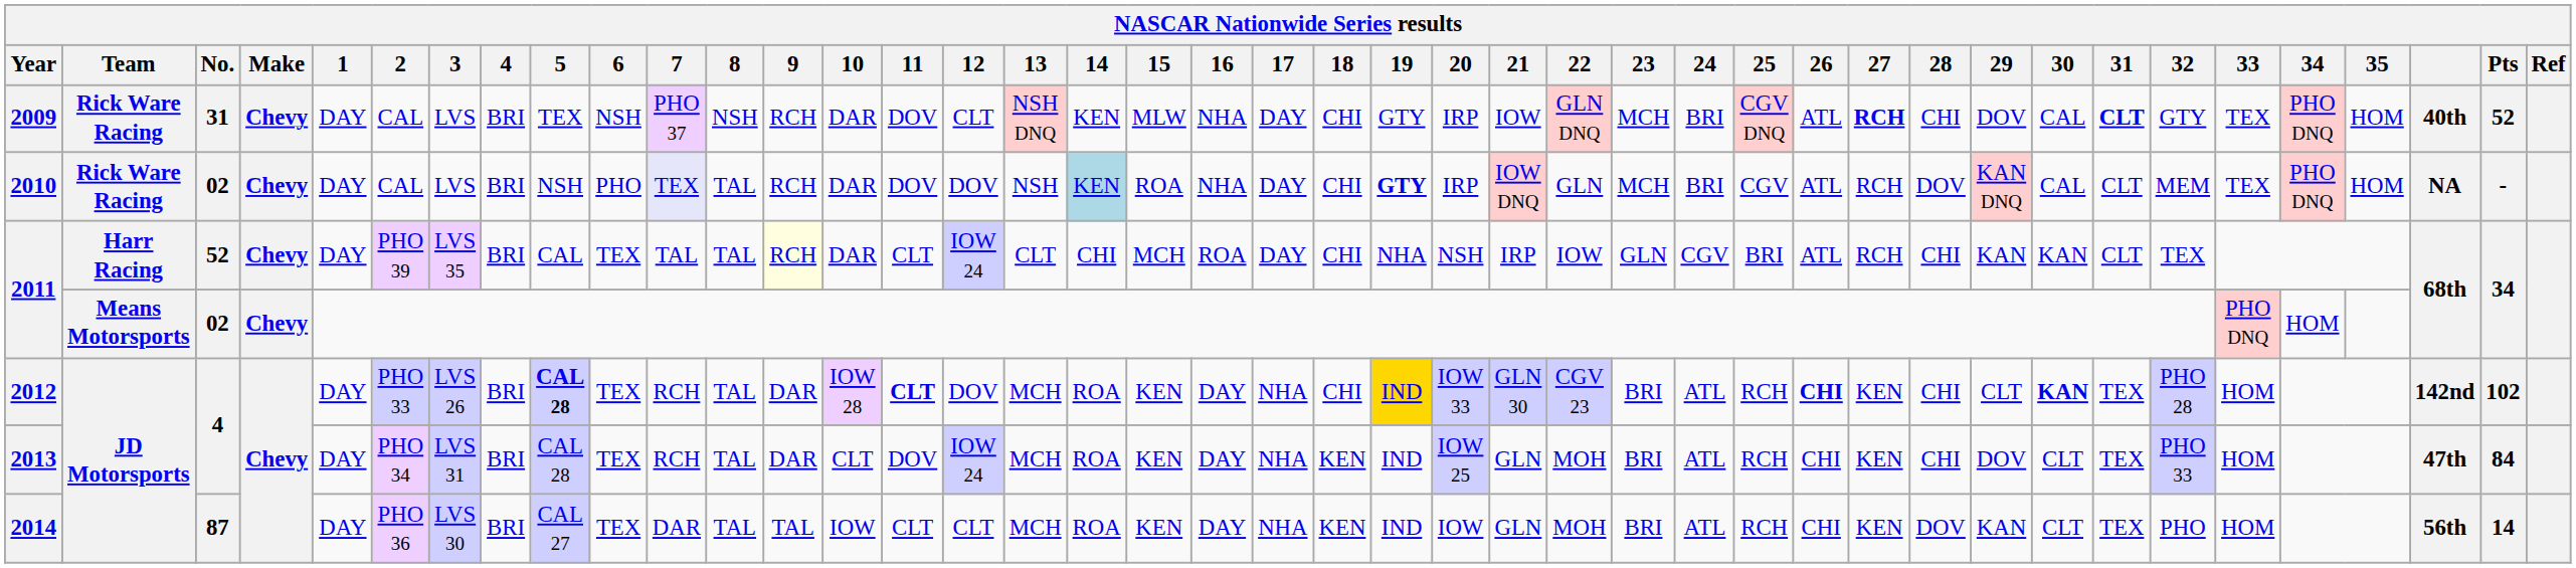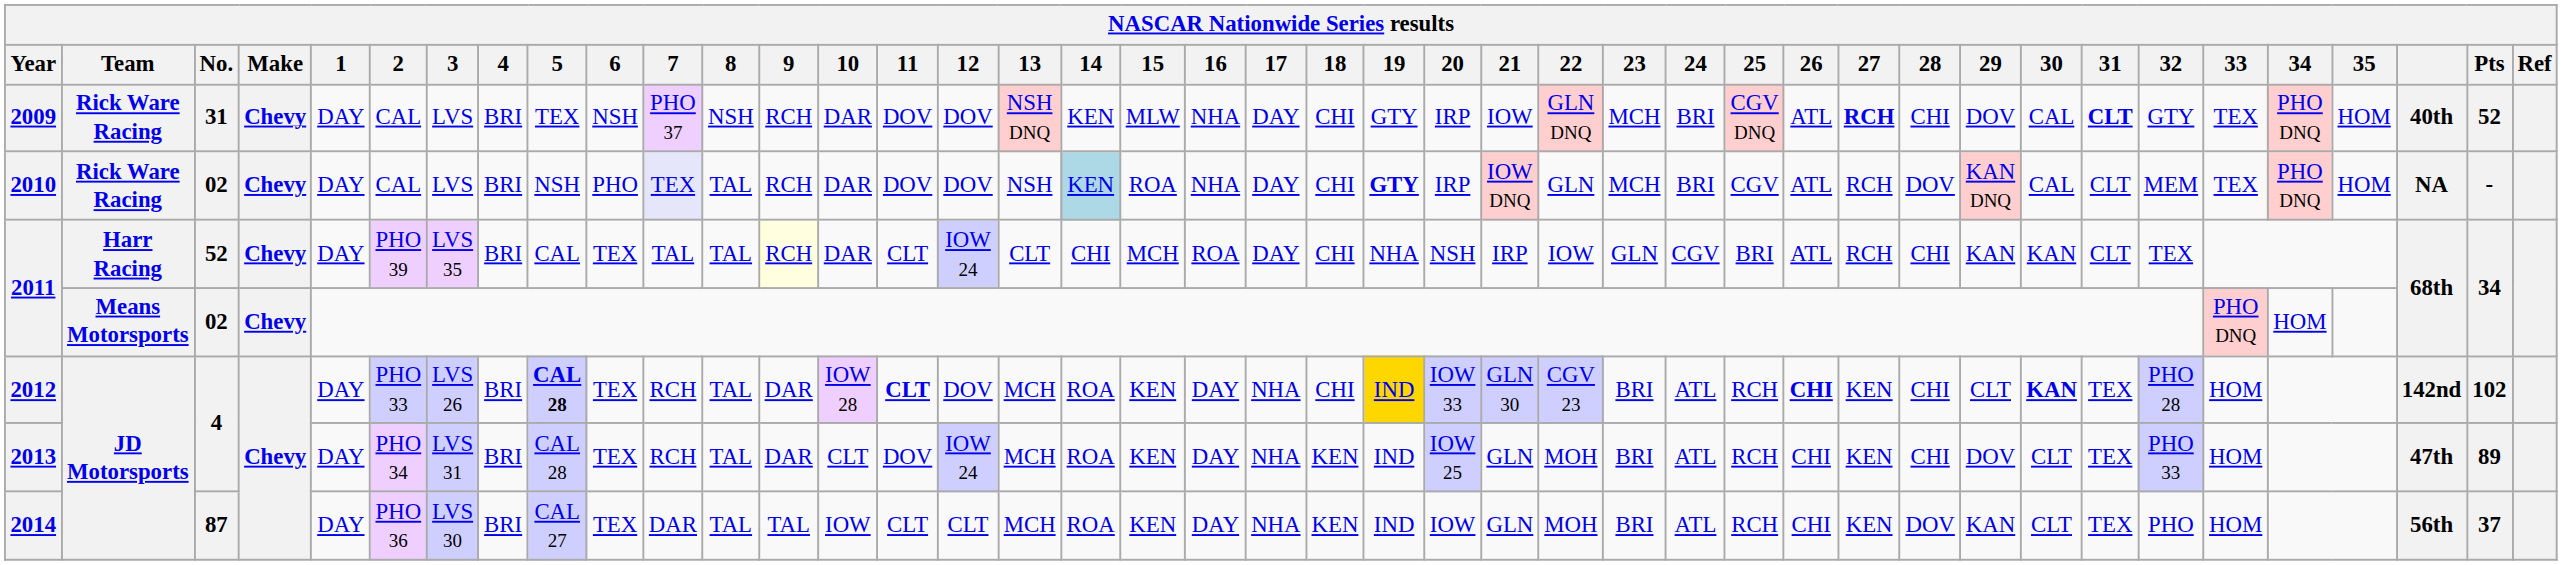 <table class="wikitable" style="text-align:center; font-size:75%">
 <tr>
 <th colspan=42><a href='#'>NASCAR Nationwide Series</a> results</th>
 </tr>
 <tr>
 <th>Year</th>
 <th>Team</th>
 <th>No.</th>
 <th>Make</th>
 <th>1</th>
 <th>2</th>
 <th>3</th>
 <th>4</th>
 <th>5</th>
 <th>6</th>
 <th>7</th>
 <th>8</th>
 <th>9</th>
 <th>10</th>
 <th>11</th>
 <th>12</th>
 <th>13</th>
 <th>14</th>
 <th>15</th>
 <th>16</th>
 <th>17</th>
 <th>18</th>
 <th>19</th>
 <th>20</th>
 <th>21</th>
 <th>22</th>
 <th>23</th>
 <th>24</th>
 <th>25</th>
 <th>26</th>
 <th>27</th>
 <th>28</th>
 <th>29</th>
 <th>30</th>
 <th>31</th>
 <th>32</th>
 <th>33</th>
 <th>34</th>
 <th>35</th>
 <th></th>
 <th>Pts</th>
 <th>Ref</th>
 </tr>
 <tr>
 <th><a href='#'>2009</a></th>
 <th><a href='#'>Rick Ware Racing</a></th>
 <th>31</th>
 <th><a href='#'>Chevy</a></th>
 <td><a href='#'>DAY</a></td>
 <td><a href='#'>CAL</a></td>
 <td><a href='#'>LVS</a></td>
 <td><a href='#'>BRI</a></td>
 <td><a href='#'>TEX</a></td>
 <td><a href='#'>NSH</a></td>
 <td style="background:#EFCFFF;"><a href='#'>PHO</a><br><small>37</small></td>
 <td><a href='#'>NSH</a></td>
 <td><a href='#'>RCH</a></td>
 <td><a href='#'>DAR</a></td>
 <td><a href='#'>DOV</a></td>
-<td><a href='#'>CLT</a></td>
+<td><a href='#'>DOV</a></td>
 <td style="background:#FFCFCF;"><a href='#'>NSH</a><br><small>DNQ</small></td>
 <td><a href='#'>KEN</a></td>
 <td><a href='#'>MLW</a></td>
 <td><a href='#'>NHA</a></td>
 <td><a href='#'>DAY</a></td>
 <td><a href='#'>CHI</a></td>
 <td><a href='#'>GTY</a></td>
 <td><a href='#'>IRP</a></td>
 <td><a href='#'>IOW</a></td>
 <td style="background:#FFCFCF;"><a href='#'>GLN</a><br><small>DNQ</small></td>
 <td><a href='#'>MCH</a></td>
 <td><a href='#'>BRI</a></td>
 <td style="background:#FFCFCF;"><a href='#'>CGV</a><br><small>DNQ</small></td>
 <td><a href='#'>ATL</a></td>
 <td><strong><a href='#'>RCH</a></strong></td>
 <td><a href='#'>CHI</a></td>
 <td><a href='#'>DOV</a></td>
 <td><a href='#'>CAL</a></td>
 <td><strong><a href='#'>CLT</a></strong></td>
 <td><a href='#'>GTY</a></td>
 <td><a href='#'>TEX</a></td>
 <td style="background:#FFCFCF;"><a href='#'>PHO</a><br><small>DNQ</small></td>
 <td><a href='#'>HOM</a></td>
 <th>40th</th>
 <th>52</th>
 <th></th>
 </tr>
 <tr>
 <th><a href='#'>2010</a></th>
 <th><a href='#'>Rick Ware Racing</a></th>
 <th>02</th>
 <th><a href='#'>Chevy</a></th>
 <td><a href='#'>DAY</a></td>
 <td><a href='#'>CAL</a></td>
 <td><a href='#'>LVS</a></td>
 <td><a href='#'>BRI</a></td>
 <td><a href='#'>NSH</a></td>
 <td><a href='#'>PHO</a></td>
 <td style="background: lavender;"><a href='#'>TEX</a></td>
 <td><a href='#'>TAL</a></td>
 <td><a href='#'>RCH</a></td>
 <td><a href='#'>DAR</a></td>
 <td><a href='#'>DOV</a></td>
 <td><a href='#'>DOV</a></td>
 <td><a href='#'>NSH</a></td>
 <td style="background: lightblue;"><a href='#'>KEN</a></td>
 <td><a href='#'>ROA</a></td>
 <td><a href='#'>NHA</a></td>
 <td><a href='#'>DAY</a></td>
 <td><a href='#'>CHI</a></td>
 <td><strong><a href='#'>GTY</a></strong></td>
 <td><a href='#'>IRP</a></td>
 <td style="background:#FFCFCF;"><a href='#'>IOW</a><br><small>DNQ</small></td>
 <td><a href='#'>GLN</a></td>
 <td><a href='#'>MCH</a></td>
 <td><a href='#'>BRI</a></td>
 <td><a href='#'>CGV</a></td>
 <td><a href='#'>ATL</a></td>
 <td><a href='#'>RCH</a></td>
 <td><a href='#'>DOV</a></td>
 <td style="background:#FFCFCF;"><a href='#'>KAN</a><br><small>DNQ</small></td>
 <td><a href='#'>CAL</a></td>
 <td><a href='#'>CLT</a></td>
 <td><a href='#'>MEM</a></td>
 <td><a href='#'>TEX</a></td>
 <td style="background:#FFCFCF;"><a href='#'>PHO</a><br><small>DNQ</small></td>
 <td><a href='#'>HOM</a></td>
 <th>NA</th>
 <th>-</th>
 <th></th>
 </tr>
 <tr>
 <th rowspan=2><a href='#'>2011</a></th>
 <th><a href='#'>Harr Racing</a></th>
 <th>52</th>
 <th><a href='#'>Chevy</a></th>
 <td><a href='#'>DAY</a></td>
 <td style="background:#EFCFFF;"><a href='#'>PHO</a><br><small>39</small></td>
 <td style="background:#EFCFFF;"><a href='#'>LVS</a><br><small>35</small></td>
 <td><a href='#'>BRI</a></td>
 <td><a href='#'>CAL</a></td>
 <td><a href='#'>TEX</a></td>
 <td><a href='#'>TAL</a></td>
 <td><a href='#'>TAL</a></td>
 <td style="background: lightyellow;"><a href='#'>RCH</a></td>
 <td><a href='#'>DAR</a></td>
 <td><a href='#'>CLT</a></td>
 <td style="background:#CFCFFF;"><a href='#'>IOW</a><br><small>24</small></td>
 <td><a href='#'>CLT</a></td>
 <td><a href='#'>CHI</a></td>
 <td><a href='#'>MCH</a></td>
 <td><a href='#'>ROA</a></td>
 <td><a href='#'>DAY</a></td>
 <td><a href='#'>CHI</a></td>
 <td><a href='#'>NHA</a></td>
 <td><a href='#'>NSH</a></td>
 <td><a href='#'>IRP</a></td>
 <td><a href='#'>IOW</a></td>
 <td><a href='#'>GLN</a></td>
 <td><a href='#'>CGV</a></td>
 <td><a href='#'>BRI</a></td>
 <td><a href='#'>ATL</a></td>
 <td><a href='#'>RCH</a></td>
 <td><a href='#'>CHI</a></td>
 <td><a href='#'>KAN</a></td>
 <td><a href='#'>KAN</a></td>
 <td><a href='#'>CLT</a></td>
 <td><a href='#'>TEX</a></td>
 <td colspan=3></td>
 <th rowspan=2>68th</th>
 <th rowspan=2>34</th>
 <th rowspan=2></th>
 </tr>
 <tr>
 <th><a href='#'>Means Motorsports</a></th>
 <th>02</th>
 <th><a href='#'>Chevy</a></th>
 <td colspan=32></td>
 <td style="background:#FFCFCF;"><a href='#'>PHO</a><br><small>DNQ</small></td>
 <td><a href='#'>HOM</a></td>
 <td></td>
 </tr>
 <tr>
 <th><a href='#'>2012</a></th>
 <th rowspan=3><a href='#'>JD Motorsports</a></th>
 <th rowspan=2>4</th>
 <th rowspan=3><a href='#'>Chevy</a></th>
 <td><a href='#'>DAY</a></td>
 <td style="background:#CFCFFF;"><a href='#'>PHO</a><br><small>33</small></td>
 <td style="background:#CFCFFF;"><a href='#'>LVS</a><br><small>26</small></td>
 <td><a href='#'>BRI</a></td>
 <td style="background:#CFCFFF;"><strong><a href='#'>CAL</a><br><small>28</small></strong></td>
 <td><a href='#'>TEX</a></td>
 <td><a href='#'>RCH</a></td>
 <td><a href='#'>TAL</a></td>
 <td><a href='#'>DAR</a></td>
 <td style="background:#EFCFFF;"><a href='#'>IOW</a><br><small>28</small></td>
 <td><strong><a href='#'>CLT</a></strong></td>
 <td><a href='#'>DOV</a></td>
 <td><a href='#'>MCH</a></td>
 <td><a href='#'>ROA</a></td>
 <td><a href='#'>KEN</a></td>
 <td><a href='#'>DAY</a></td>
 <td><a href='#'>NHA</a></td>
 <td><a href='#'>CHI</a></td>
 <td style="background: gold;"><a href='#'>IND</a></td>
 <td style="background:#CFCFFF;"><a href='#'>IOW</a><br><small>33</small></td>
 <td style="background:#CFCFFF;"><a href='#'>GLN</a><br><small>30</small></td>
 <td style="background:#CFCFFF;"><a href='#'>CGV</a><br><small>23</small></td>
 <td><a href='#'>BRI</a></td>
 <td><a href='#'>ATL</a></td>
 <td><a href='#'>RCH</a></td>
 <td><strong><a href='#'>CHI</a></strong></td>
 <td><a href='#'>KEN</a></td>
 <td><a href='#'>CHI</a></td>
 <td><a href='#'>CLT</a></td>
 <td><strong><a href='#'>KAN</a></strong></td>
 <td><a href='#'>TEX</a></td>
 <td style="background:#CFCFFF;"><a href='#'>PHO</a><br><small>28</small></td>
 <td><a href='#'>HOM</a></td>
 <td colspan=2></td>
 <th>142nd</th>
 <th>102</th>
 <th></th>
 </tr>
 <tr>
 <th><a href='#'>2013</a></th>
 <td><a href='#'>DAY</a></td>
 <td style="background:#EFCFFF;"><a href='#'>PHO</a><br><small>34</small></td>
 <td style="background:#CFCFFF;"><a href='#'>LVS</a><br><small>31</small></td>
 <td><a href='#'>BRI</a></td>
 <td style="background:#CFCFFF;"><a href='#'>CAL</a><br><small>28</small></td>
 <td><a href='#'>TEX</a></td>
 <td><a href='#'>RCH</a></td>
 <td><a href='#'>TAL</a></td>
 <td><a href='#'>DAR</a></td>
 <td><a href='#'>CLT</a></td>
 <td><a href='#'>DOV</a></td>
 <td style="background:#CFCFFF;"><a href='#'>IOW</a><br><small>24</small></td>
 <td><a href='#'>MCH</a></td>
 <td><a href='#'>ROA</a></td>
 <td><a href='#'>KEN</a></td>
 <td><a href='#'>DAY</a></td>
 <td><a href='#'>NHA</a></td>
 <td><a href='#'>KEN</a></td>
 <td><a href='#'>IND</a></td>
 <td style="background:#CFCFFF;"><a href='#'>IOW</a><br><small>25</small></td>
 <td><a href='#'>GLN</a></td>
 <td><a href='#'>MOH</a></td>
 <td><a href='#'>BRI</a></td>
 <td><a href='#'>ATL</a></td>
 <td><a href='#'>RCH</a></td>
 <td><a href='#'>CHI</a></td>
 <td><a href='#'>KEN</a></td>
 <td><a href='#'>CHI</a></td>
 <td><a href='#'>DOV</a></td>
 <td><a href='#'>CLT</a></td>
 <td><a href='#'>TEX</a></td>
 <td style="background:#CFCFFF;"><a href='#'>PHO</a><br><small>33</small></td>
 <td><a href='#'>HOM</a></td>
 <td colspan=2></td>
 <th>47th</th>
-<th>84</th>
+<th>89</th>
 <th></th>
 </tr>
 <tr>
 <th><a href='#'>2014</a></th>
 <th>87</th>
 <td><a href='#'>DAY</a></td>
 <td style="background:#EFCFFF;"><a href='#'>PHO</a><br><small>36</small></td>
 <td style="background:#CFCFFF;"><a href='#'>LVS</a><br><small>30</small></td>
 <td><a href='#'>BRI</a></td>
 <td style="background:#CFCFFF;"><a href='#'>CAL</a><br><small>27</small></td>
 <td><a href='#'>TEX</a></td>
 <td><a href='#'>DAR</a></td>
 <td><a href='#'>TAL</a></td>
 <td><a href='#'>TAL</a></td>
 <td><a href='#'>IOW</a></td>
 <td><a href='#'>CLT</a></td>
 <td><a href='#'>CLT</a></td>
 <td><a href='#'>MCH</a></td>
 <td><a href='#'>ROA</a></td>
 <td><a href='#'>KEN</a></td>
 <td><a href='#'>DAY</a></td>
 <td><a href='#'>NHA</a></td>
 <td><a href='#'>KEN</a></td>
 <td><a href='#'>IND</a></td>
 <td><a href='#'>IOW</a></td>
 <td><a href='#'>GLN</a></td>
 <td><a href='#'>MOH</a></td>
 <td><a href='#'>BRI</a></td>
 <td><a href='#'>ATL</a></td>
 <td><a href='#'>RCH</a></td>
 <td><a href='#'>CHI</a></td>
 <td><a href='#'>KEN</a></td>
 <td><a href='#'>DOV</a></td>
 <td><a href='#'>KAN</a></td>
 <td><a href='#'>CLT</a></td>
 <td><a href='#'>TEX</a></td>
 <td><a href='#'>PHO</a></td>
 <td><a href='#'>HOM</a></td>
 <td colspan=2></td>
 <th>56th</th>
-<th>14</th>
+<th>37</th>
 <th></th>
 </tr>
 </table>
